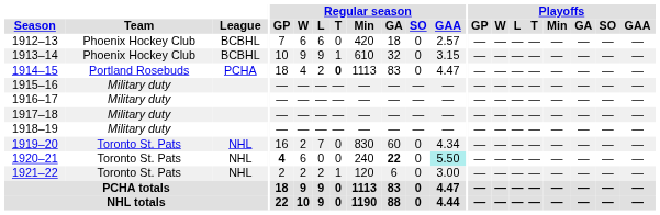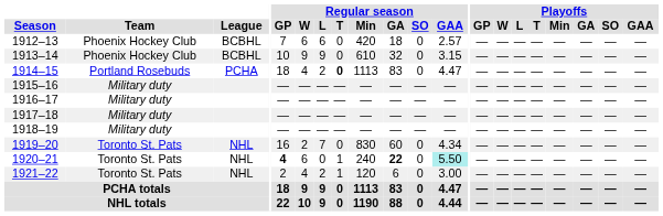 <table border="0" cellpadding="1" cellspacing="0" style="width:70%; text-align:center;">
 <tr bgcolor="#e0e0e0">
 <th colspan="3" bgcolor="#ffffff"></th>
 <th rowspan="99" bgcolor="#ffffff"></th>
 <th colspan="8" bgcolor="#e0e0e0"><a href='#'>Regular season</a></th>
 <th rowspan="99" bgcolor="#ffffff"></th>
 <th colspan="8" bgcolor="#e0e0e0"><a href='#'>Playoffs</a></th>
 </tr>
 <tr bgcolor="#e0e0e0">
 <th><a href='#'>Season</a></th>
 <th>Team</th>
 <th>League</th>
 <th>GP</th>
 <th>W</th>
 <th>L</th>
 <th>T</th>
 <th>Min</th>
 <th>GA</th>
 <th><a href='#'>SO</a></th>
 <th><a href='#'>GAA</a></th>
 <th>GP</th>
 <th>W</th>
 <th>L</th>
 <th>T</th>
 <th>Min</th>
 <th>GA</th>
 <th>SO</th>
 <th>GAA</th>
 </tr>
 <tr>
 <td>1912–13</td>
 <td>Phoenix Hockey Club</td>
 <td>BCBHL</td>
 <td>7</td>
 <td>6</td>
 <td>6</td>
 <td>0</td>
 <td>420</td>
 <td>18</td>
 <td>0</td>
 <td>2.57</td>
 <td>—</td>
 <td>—</td>
 <td>—</td>
 <td>—</td>
 <td>—</td>
 <td>—</td>
 <td>—</td>
 <td>—</td>
 </tr>
 <tr bgcolor="#f0f0f0">
 <td>1913–14</td>
 <td>Phoenix Hockey Club</td>
 <td>BCBHL</td>
 <td>10</td>
 <td>9</td>
 <td>9</td>
-<td>1</td>
+<td>0</td>
 <td>610</td>
 <td>32</td>
 <td>0</td>
 <td>3.15</td>
 <td>—</td>
 <td>—</td>
 <td>—</td>
 <td>—</td>
 <td>—</td>
 <td>—</td>
 <td>—</td>
 <td>—</td>
 </tr>
 <tr>
 <td><a href='#'>1914–15</a></td>
 <td><a href='#'>Portland Rosebuds</a></td>
 <td><a href='#'>PCHA</a></td>
 <td>18</td>
 <td>4</td>
 <td>2</td>
 <td><strong>0</strong></td>
 <td>1113</td>
 <td>83</td>
 <td>0</td>
 <td>4.47</td>
 <td>—</td>
 <td>—</td>
 <td>—</td>
 <td>—</td>
 <td>—</td>
 <td>—</td>
 <td>—</td>
 <td>—</td>
 </tr>
 <tr bgcolor="#f0f0f0">
 <td>1915–16</td>
 <td><em>Military duty</em></td>
 <td></td>
 <td>—</td>
 <td>—</td>
 <td>—</td>
 <td>—</td>
 <td>—</td>
 <td>—</td>
 <td>—</td>
 <td>—</td>
 <td>—</td>
 <td>—</td>
 <td>—</td>
 <td>—</td>
 <td>—</td>
 <td>—</td>
 <td>—</td>
 <td>—</td>
 </tr>
 <tr>
 <td>1916–17</td>
 <td><em>Military duty</em></td>
 <td></td>
 <td>—</td>
 <td>—</td>
 <td>—</td>
 <td>—</td>
 <td>—</td>
 <td>—</td>
 <td>—</td>
 <td>—</td>
 <td>—</td>
 <td>—</td>
 <td>—</td>
 <td>—</td>
 <td>—</td>
 <td>—</td>
 <td>—</td>
 <td>—</td>
 </tr>
 <tr bgcolor="#f0f0f0">
 <td>1917–18</td>
 <td><em>Military duty</em></td>
 <td></td>
 <td>—</td>
 <td>—</td>
 <td>—</td>
 <td>—</td>
 <td>—</td>
 <td>—</td>
 <td>—</td>
 <td>—</td>
 <td>—</td>
 <td>—</td>
 <td>—</td>
 <td>—</td>
 <td>—</td>
 <td>—</td>
 <td>—</td>
 <td>—</td>
 </tr>
 <tr>
 <td>1918–19</td>
 <td><em>Military duty</em></td>
 <td></td>
 <td>—</td>
 <td>—</td>
 <td>—</td>
 <td>—</td>
 <td>—</td>
 <td>—</td>
 <td>—</td>
 <td>—</td>
 <td>—</td>
 <td>—</td>
 <td>—</td>
 <td>—</td>
 <td>—</td>
 <td>—</td>
 <td>—</td>
 <td>—</td>
 </tr>
 <tr bgcolor="#f0f0f0">
 <td><a href='#'>1919–20</a></td>
 <td><a href='#'>Toronto St. Pats</a></td>
 <td><a href='#'>NHL</a></td>
 <td>16</td>
 <td>2</td>
 <td>7</td>
 <td>0</td>
 <td>830</td>
 <td>60</td>
 <td>0</td>
 <td>4.34</td>
 <td>—</td>
 <td>—</td>
 <td>—</td>
 <td>—</td>
 <td>—</td>
 <td>—</td>
 <td>—</td>
 <td>—</td>
 </tr>
 <tr>
 <td><a href='#'>1920–21</a></td>
 <td>Toronto St. Pats</td>
 <td>NHL</td>
 <td><strong>4</strong></td>
 <td>6</td>
 <td>0</td>
-<td>0</td>
+<td>1</td>
 <td>240</td>
 <td><strong>22</strong></td>
 <td>0</td>
 <td style="background: paleturquoise;">5.50</td>
 <td>—</td>
 <td>—</td>
 <td>—</td>
 <td>—</td>
 <td>—</td>
 <td>—</td>
 <td>—</td>
 <td>—</td>
 </tr>
 <tr bgcolor="#f0f0f0">
 <td><a href='#'>1921–22</a></td>
 <td>Toronto St. Pats</td>
 <td>NHL</td>
 <td>2</td>
-<td>2</td>
+<td>4</td>
 <td>2</td>
 <td>1</td>
 <td>120</td>
 <td>6</td>
 <td>0</td>
 <td>3.00</td>
 <td>—</td>
 <td>—</td>
 <td>—</td>
 <td>—</td>
 <td>—</td>
 <td>—</td>
 <td>—</td>
 <td>—</td>
 </tr>
 <tr bgcolor="#e0e0e0">
 <th colspan="3">PCHA totals</th>
 <th>18</th>
 <th>9</th>
 <th>9</th>
 <th>0</th>
 <th>1113</th>
 <th>83</th>
 <th>0</th>
 <th>4.47</th>
 <th>—</th>
 <th>—</th>
 <th>—</th>
 <th>—</th>
 <th>—</th>
 <th>—</th>
 <th>—</th>
 <th>—</th>
 </tr>
 <tr bgcolor="#e0e0e0">
 <th colspan="3">NHL totals</th>
 <th>22</th>
 <th>10</th>
 <th>9</th>
 <th>0</th>
 <th>1190</th>
 <th>88</th>
 <th>0</th>
 <th>4.44</th>
 <th>—</th>
 <th>—</th>
 <th>—</th>
 <th>—</th>
 <th>—</th>
 <th>—</th>
 <th>—</th>
 <th>—</th>
 </tr>
 </table>
